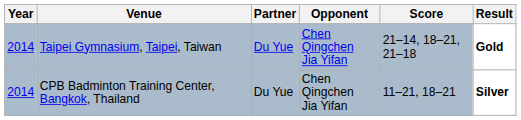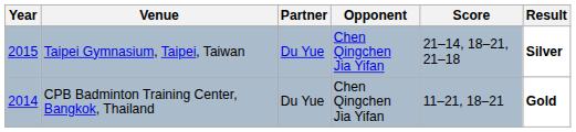 <table class="sortable wikitable" style="font-size: 90%;">
 <tr>
 <th>Year</th>
 <th>Venue</th>
 <th>Partner</th>
 <th>Opponent</th>
 <th>Score</th>
 <th>Result</th>
 </tr>
 <tr style="background:#AABBCC">
-<td align="center"><a href='#'>2014</a></td>
+<td align="center"><a href='#'>2015</a></td>
 <td align="left"><a href='#'>Taipei Gymnasium</a>, <a href='#'>Taipei</a>, Taiwan</td>
 <td align="left"> <a href='#'>Du Yue</a></td>
 <td align="left"> <a href='#'>Chen Qingchen</a><br> <a href='#'>Jia Yifan</a></td>
 <td align="left">21–14, 18–21, 21–18</td>
-<td style="text-align:left; background:white"> <strong>Gold</strong></td>
+<td style="text-align:left; background:white"> <strong>Silver</strong></td>
 </tr>
 <tr style="background:#AABBCC">
 <td align="center"><a href='#'>2014</a></td>
 <td align="left">CPB Badminton Training Center, <a href='#'>Bangkok</a>, Thailand</td>
 <td align="left"> Du Yue</td>
 <td align="left"> Chen Qingchen<br> Jia Yifan</td>
 <td align="left">11–21, 18–21</td>
-<td style="text-align:left; background:white"> <strong>Silver</strong></td>
+<td style="text-align:left; background:white"> <strong>Gold</strong></td>
 </tr>
 </table>
